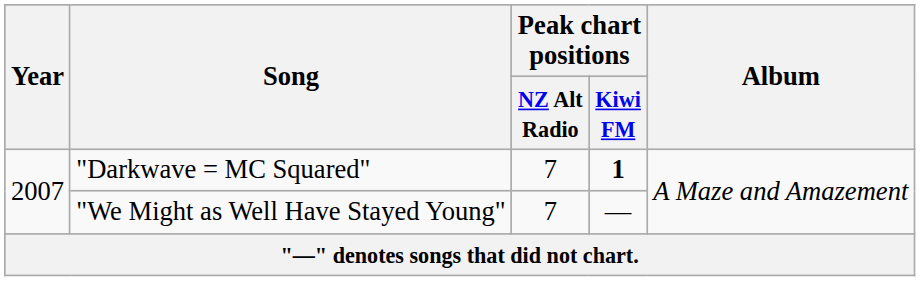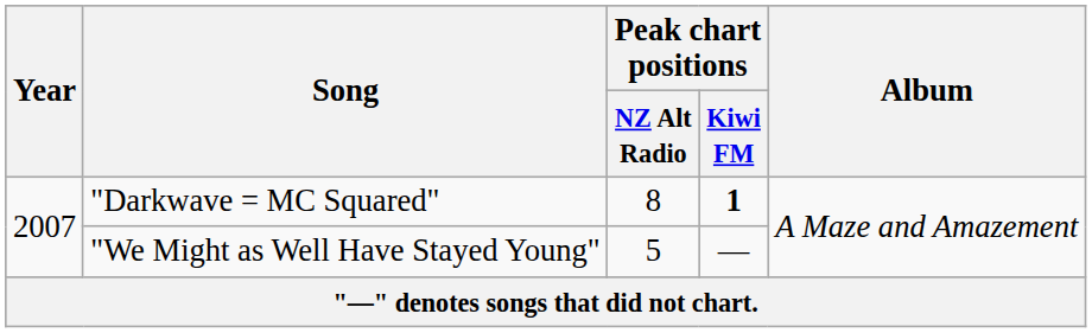 <table class="wikitable">
 <tr>
 <th rowspan="2">Year</th>
 <th rowspan="2">Song</th>
 <th colspan="2">Peak chart<br>positions</th>
 <th rowspan="2">Album</th>
 </tr>
 <tr>
 <th><small><a href='#'>NZ</a> Alt<br>Radio</small></th>
 <th><small><a href='#'>Kiwi<br>FM</a></small></th>
 </tr>
 <tr>
 <td rowspan="2">2007</td>
 <td>"Darkwave = MC Squared"</td>
-<td align="center">7</td>
+<td align="center">8</td>
 <td align="center"><strong>1</strong></td>
 <td rowspan="2" align="center"><em>A Maze and Amazement</em></td>
 </tr>
 <tr>
 <td>"We Might as Well Have Stayed Young"</td>
-<td align="center">7</td>
+<td align="center">5</td>
 <td align="center">—</td>
 </tr>
 <tr>
 <th colspan="5"><small>"—" denotes songs that did not chart.</small></th>
 </tr>
 </table>
